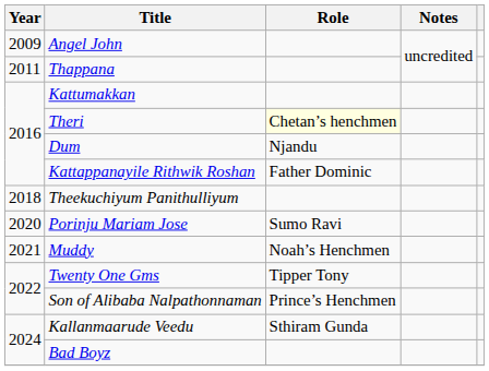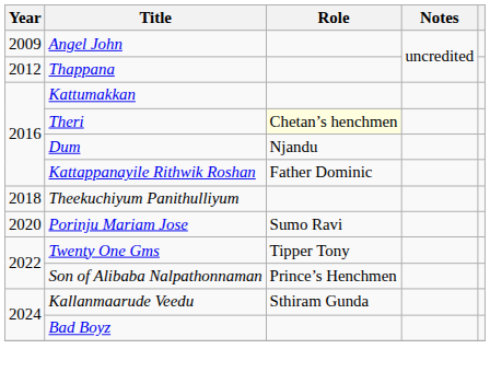 <table class="wikitable">
 <tr>
 <th>Year</th>
 <th>Title</th>
 <th>Role</th>
 <th>Notes</th>
 <th></th>
 </tr>
 <tr>
 <td>2009</td>
 <td><em><a href='#'>Angel John</a></em></td>
 <td></td>
 <td rowspan="2">uncredited</td>
 <td></td>
 </tr>
 <tr>
-<td>2011</td>
+<td>2012</td>
 <td><em><a href='#'>Thappana</a></em></td>
 <td></td>
 <td></td>
 </tr>
 <tr>
 <td rowspan="4">2016</td>
 <td><em><a href='#'>Kattumakkan</a></em></td>
 <td></td>
 <td></td>
 <td></td>
 </tr>
 <tr>
 <td><em><a href='#'>Theri</a></em></td>
 <td style="background: lightyellow;">Chetan’s henchmen</td>
 <td></td>
 <td></td>
 </tr>
 <tr>
 <td><em><a href='#'>Dum</a></em></td>
 <td>Njandu</td>
 <td></td>
 <td></td>
 </tr>
 <tr>
 <td><em><a href='#'>Kattappanayile Rithwik Roshan</a></em></td>
 <td>Father Dominic</td>
 <td></td>
 <td></td>
 </tr>
 <tr>
 <td>2018</td>
 <td><em>Theekuchiyum Panithulliyum</em></td>
 <td></td>
 <td></td>
 <td></td>
 </tr>
 <tr>
 <td>2020</td>
 <td><em><a href='#'>Porinju Mariam Jose</a></em></td>
 <td>Sumo Ravi</td>
 <td></td>
 <td></td>
 </tr>
 <tr>
-<td>2021</td>
-<td><em><a href='#'>Muddy</a></em></td>
-<td>Noah’s Henchmen</td>
-<td></td>
-<td></td>
-</tr>
-<tr>
 <td rowspan="2">2022</td>
 <td><em><a href='#'>Twenty One Gms</a></em></td>
 <td>Tipper Tony</td>
 <td></td>
 <td></td>
 </tr>
 <tr>
 <td><em>Son of Alibaba Nalpathonnaman</em></td>
 <td>Prince’s Henchmen</td>
 <td></td>
 <td></td>
 </tr>
 <tr>
 <td rowspan="2">2024</td>
 <td><em>Kallanmaarude Veedu</em></td>
 <td>Sthiram Gunda</td>
 <td></td>
 <td></td>
 </tr>
 <tr>
 <td><em><a href='#'>Bad Boyz</a></em></td>
 <td></td>
 <td></td>
 <td></td>
 </tr>
 <tr>
 </tr>
 </table>
